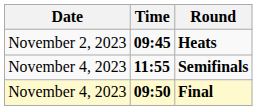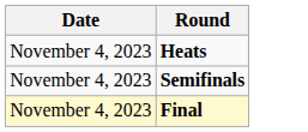 <table class="wikitable">
 <tr>
 <th>Date</th>
-<th>Time</th>
 <th>Round</th>
 </tr>
 <tr>
-<td>November 2, 2023</td>
-<td><strong>09:45</strong></td>
+<td>November 4, 2023</td>
 <td><strong>Heats</strong></td>
 </tr>
 <tr>
 <td>November 4, 2023</td>
-<td><strong>11:55</strong></td>
 <td><strong>Semifinals</strong></td>
 </tr>
 <tr style=background:lemonchiffon>
 <td>November 4, 2023</td>
-<td><strong>09:50</strong></td>
 <td><strong>Final</strong></td>
 </tr>
 </table>
